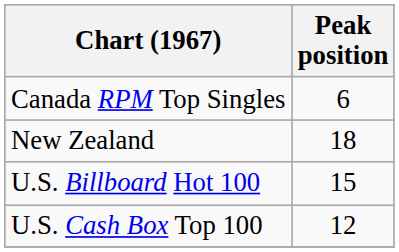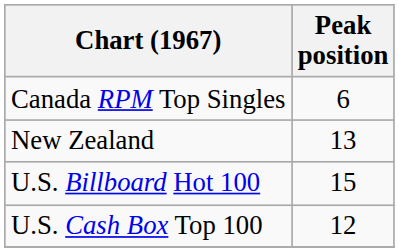 <table class="wikitable sortable">
 <tr>
 <th>Chart (1967)</th>
 <th>Peak<br>position</th>
 </tr>
 <tr>
 <td>Canada <a href='#'><em>RPM</em></a> Top Singles</td>
 <td style="text-align:center;">6</td>
 </tr>
 <tr>
 <td>New Zealand</td>
-<td style="text-align:center;">18</td>
+<td style="text-align:center;">13</td>
 </tr>
 <tr>
 <td>U.S. <em><a href='#'>Billboard</a></em> <a href='#'>Hot 100</a></td>
 <td style="text-align:center;">15</td>
 </tr>
 <tr>
 <td>U.S. <em><a href='#'>Cash Box</a></em> Top 100</td>
 <td style="text-align:center;">12</td>
 </tr>
 <tr>
 </tr>
 </table>
